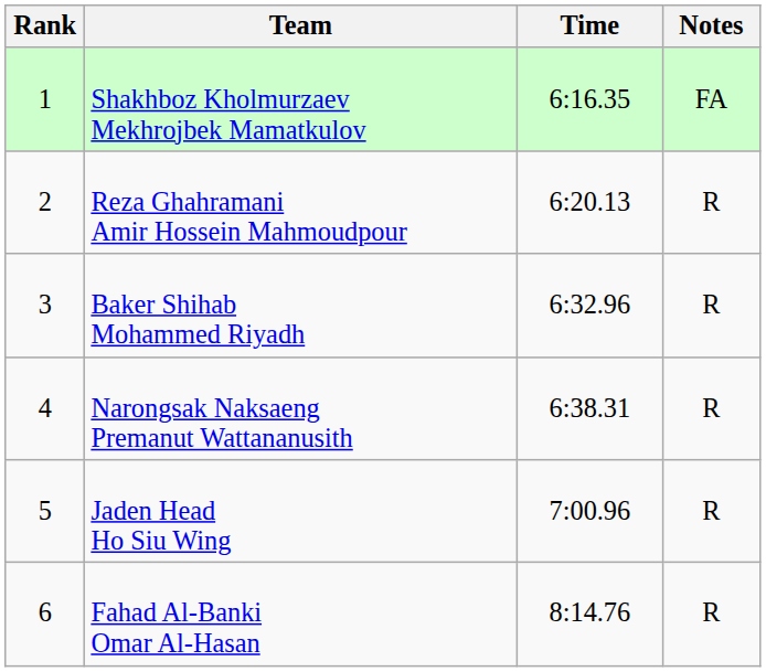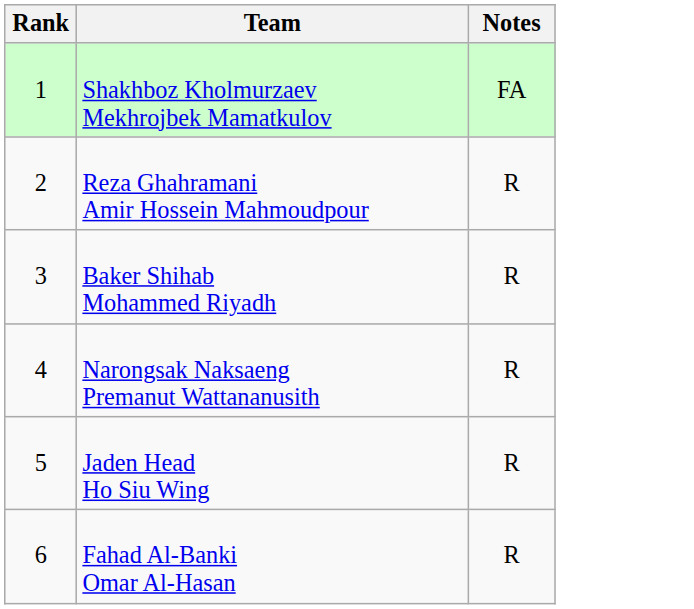 <table class=wikitable style="text-align:center">
 <tr>
 <th width=40>Rank</th>
 <th width=250>Team</th>
-<th width=80>Time</th>
 <th width=50>Notes</th>
 </tr>
 <tr bgcolor="ccffcc">
 <td>1</td>
 <td align="left"><br><a href='#'>Shakhboz Kholmurzaev</a><br><a href='#'>Mekhrojbek Mamatkulov</a></td>
-<td>6:16.35</td>
 <td>FA</td>
 </tr>
 <tr>
 <td>2</td>
 <td align="left"><br><a href='#'>Reza Ghahramani</a><br><a href='#'>Amir Hossein Mahmoudpour</a></td>
-<td>6:20.13</td>
 <td>R</td>
 </tr>
 <tr>
 <td>3</td>
 <td align="left"><br><a href='#'>Baker Shihab</a><br><a href='#'>Mohammed Riyadh</a></td>
-<td>6:32.96</td>
 <td>R</td>
 </tr>
 <tr>
 <td>4</td>
 <td align="left"><br><a href='#'>Narongsak Naksaeng</a><br><a href='#'>Premanut Wattananusith</a></td>
-<td>6:38.31</td>
 <td>R</td>
 </tr>
 <tr>
 <td>5</td>
 <td align="left"><br><a href='#'>Jaden Head</a><br><a href='#'>Ho Siu Wing</a></td>
-<td>7:00.96</td>
 <td>R</td>
 </tr>
 <tr>
 <td>6</td>
 <td align="left"><br><a href='#'>Fahad Al-Banki</a><br><a href='#'>Omar Al-Hasan</a></td>
-<td>8:14.76</td>
 <td>R</td>
 </tr>
 </table>
